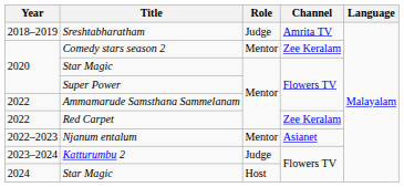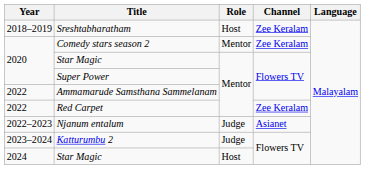 <table class="wikitable sortable">
 <tr>
 <th scope="col">Year</th>
 <th scope="col">Title</th>
 <th scope="col">Role</th>
 <th scope="col">Channel</th>
 <th scope="col">Language</th>
 </tr>
 <tr>
 <td>2018–2019</td>
 <td><em>Sreshtabharatham</em></td>
-<td>Judge</td>
-<td><a href='#'>Amrita TV</a></td>
+<td>Host</td>
+<td><a href='#'>Zee Keralam</a></td>
 <td rowspan=10><a href='#'>Malayalam</a></td>
 </tr>
 <tr>
 <td rowspan="3">2020</td>
 <td><em>Comedy stars season 2</em></td>
 <td>Mentor</td>
 <td><a href='#'>Zee Keralam</a></td>
 </tr>
 <tr>
 <td><em>Star Magic</em></td>
 <td rowspan=4>Mentor</td>
 <td rowspan=3><a href='#'>Flowers TV</a></td>
 </tr>
 <tr>
 <td><em>Super Power</em></td>
 </tr>
 <tr>
 <td>2022</td>
 <td><em>Ammamarude Samsthana Sammelanam</em></td>
 </tr>
 <tr>
 <td>2022</td>
 <td><em>Red Carpet</em></td>
 <td><a href='#'>Zee Keralam</a></td>
 </tr>
 <tr>
 <td>2022–2023</td>
 <td><em>Njanum entalum</em></td>
-<td>Mentor</td>
+<td>Judge</td>
 <td><a href='#'>Asianet</a></td>
 </tr>
 <tr>
 <td>2023–2024</td>
 <td><em><a href='#'>Katturumbu</a> 2</em></td>
 <td>Judge</td>
 <td rowspan=2>Flowers TV</td>
 </tr>
 <tr>
 <td>2024</td>
 <td><em>Star Magic</em></td>
 <td>Host</td>
 </tr>
 </table>
